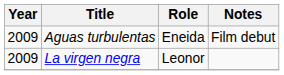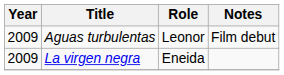 <table class="wikitable sortable">
 <tr>
 <th>Year</th>
 <th>Title</th>
 <th>Role</th>
 <th>Notes</th>
 </tr>
 <tr>
 <td>2009</td>
 <td><em>Aguas turbulentas</em></td>
-<td>Eneida</td>
+<td>Leonor</td>
 <td>Film debut</td>
 </tr>
 <tr>
 <td>2009</td>
 <td><em><a href='#'>La virgen negra</a></em></td>
-<td>Leonor</td>
+<td>Eneida</td>
 <td></td>
 </tr>
 <tr>
 </tr>
 </table>
